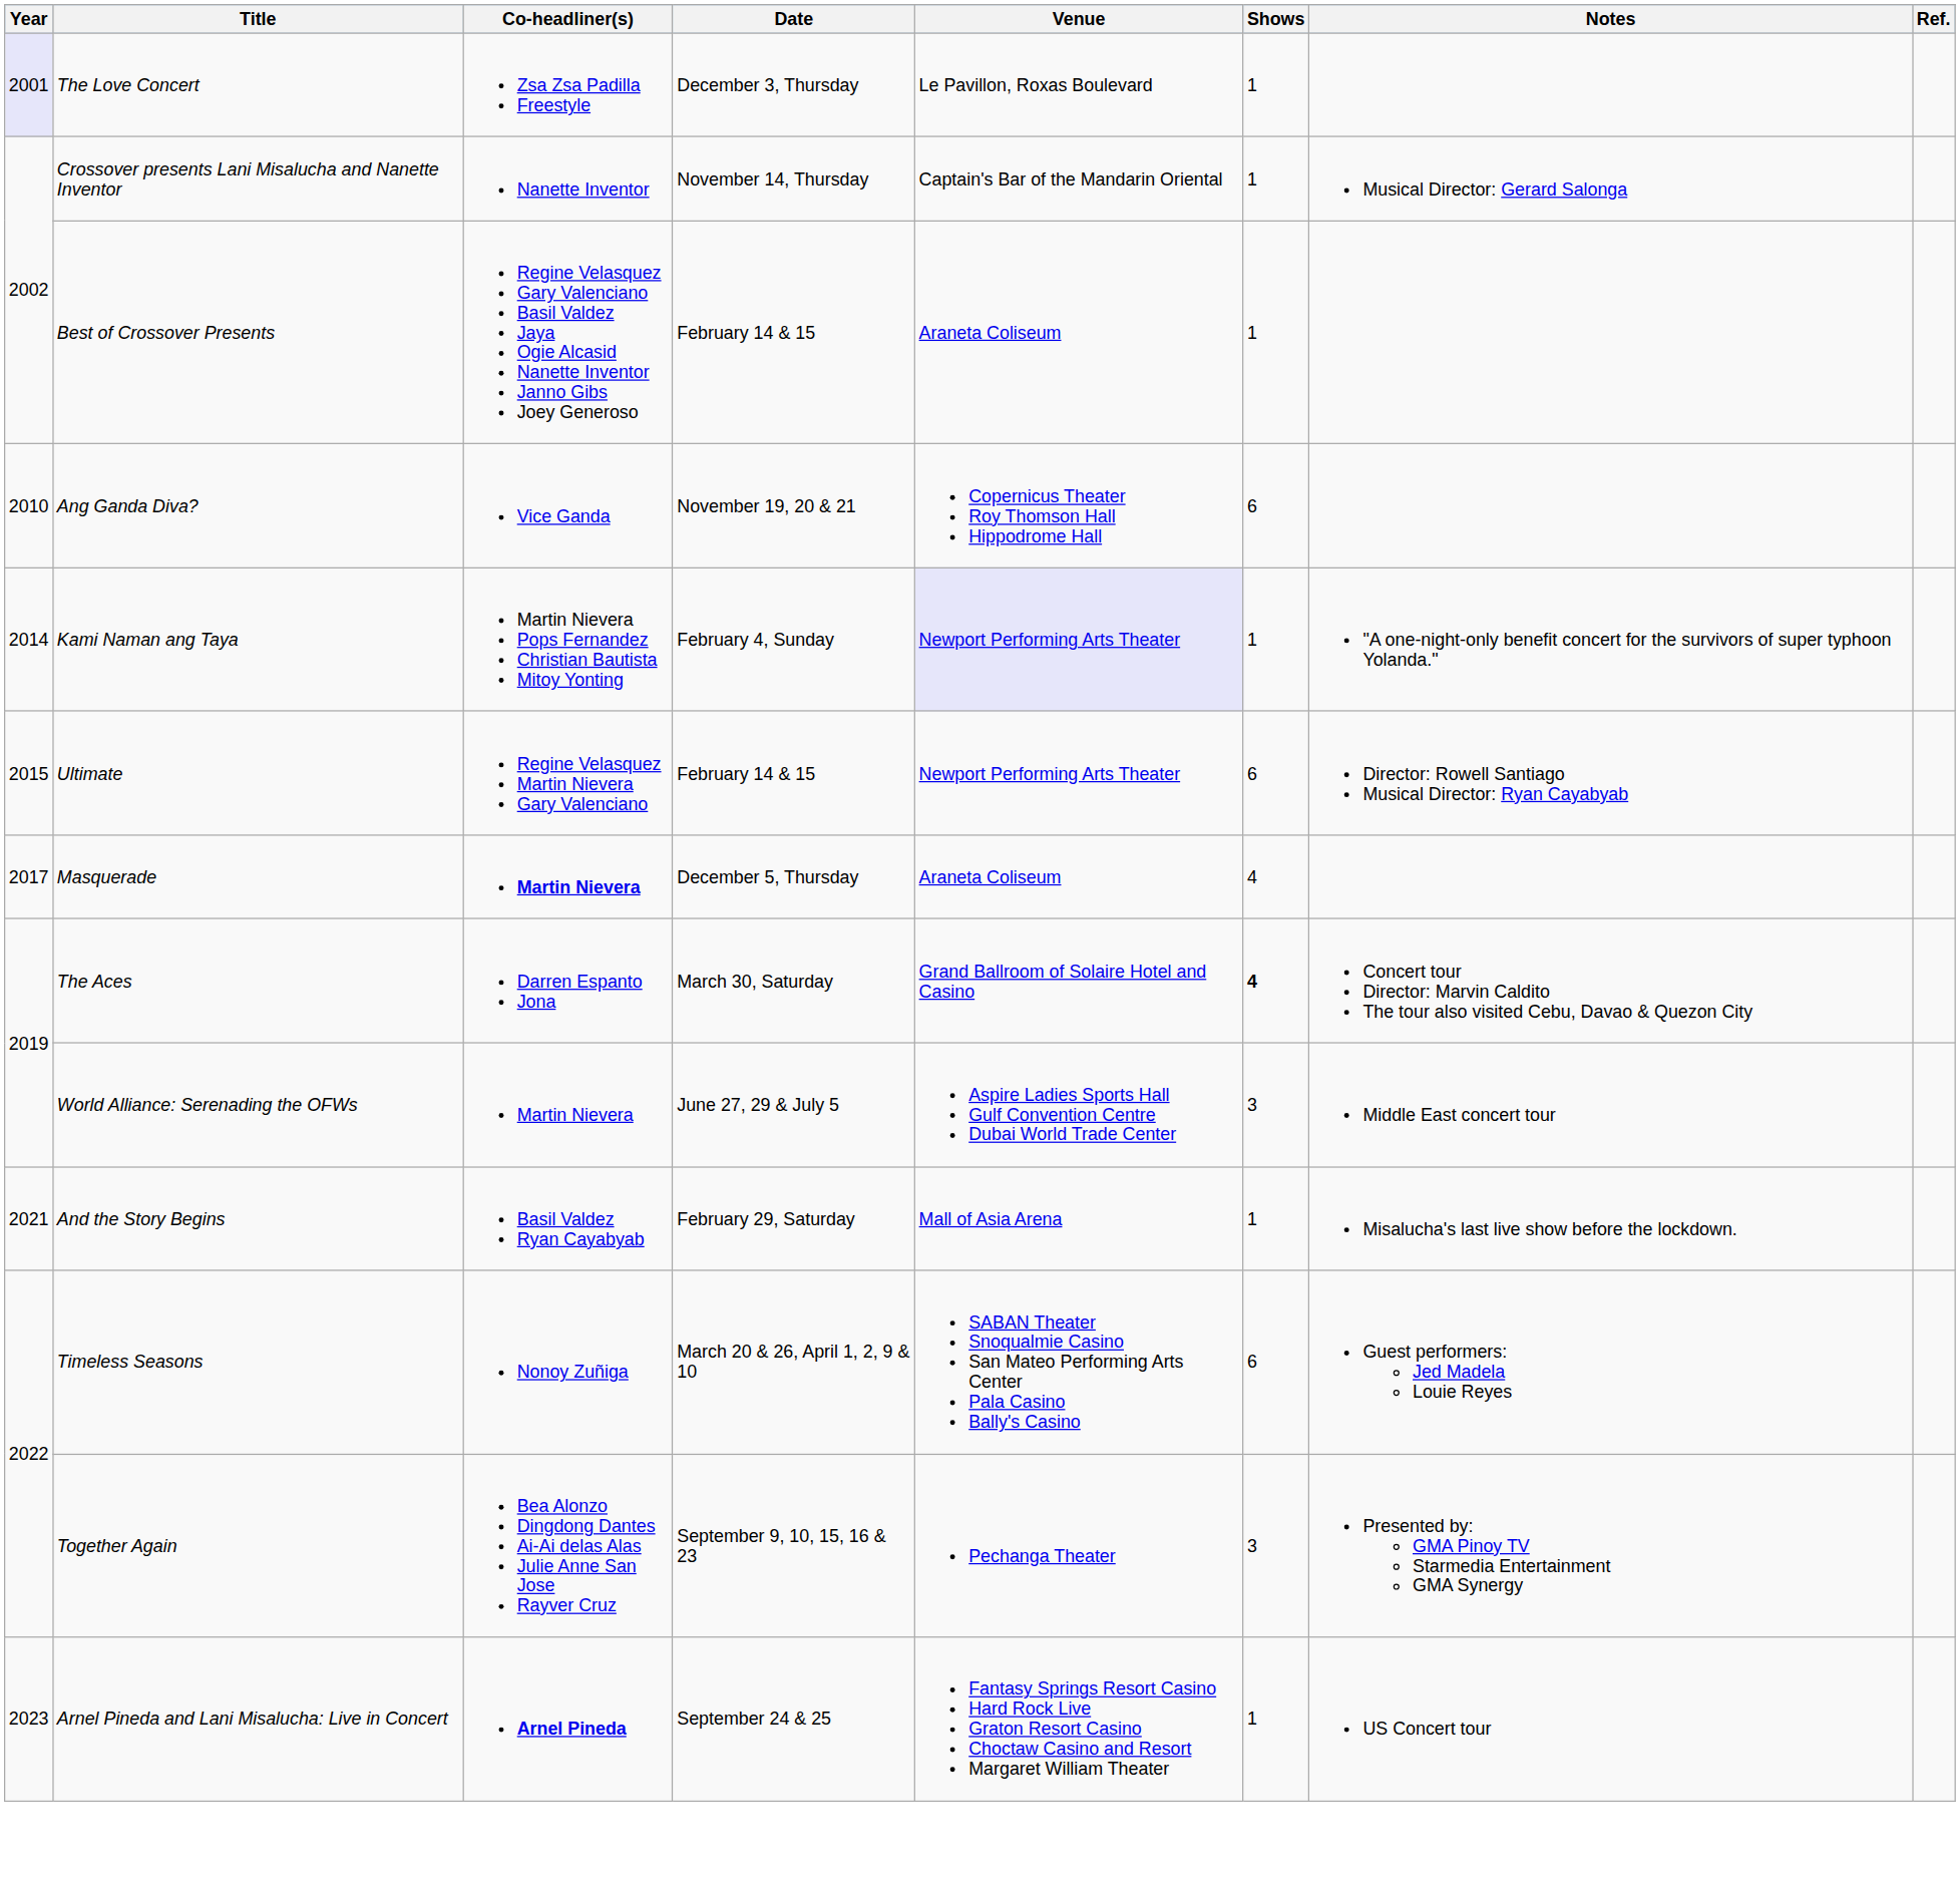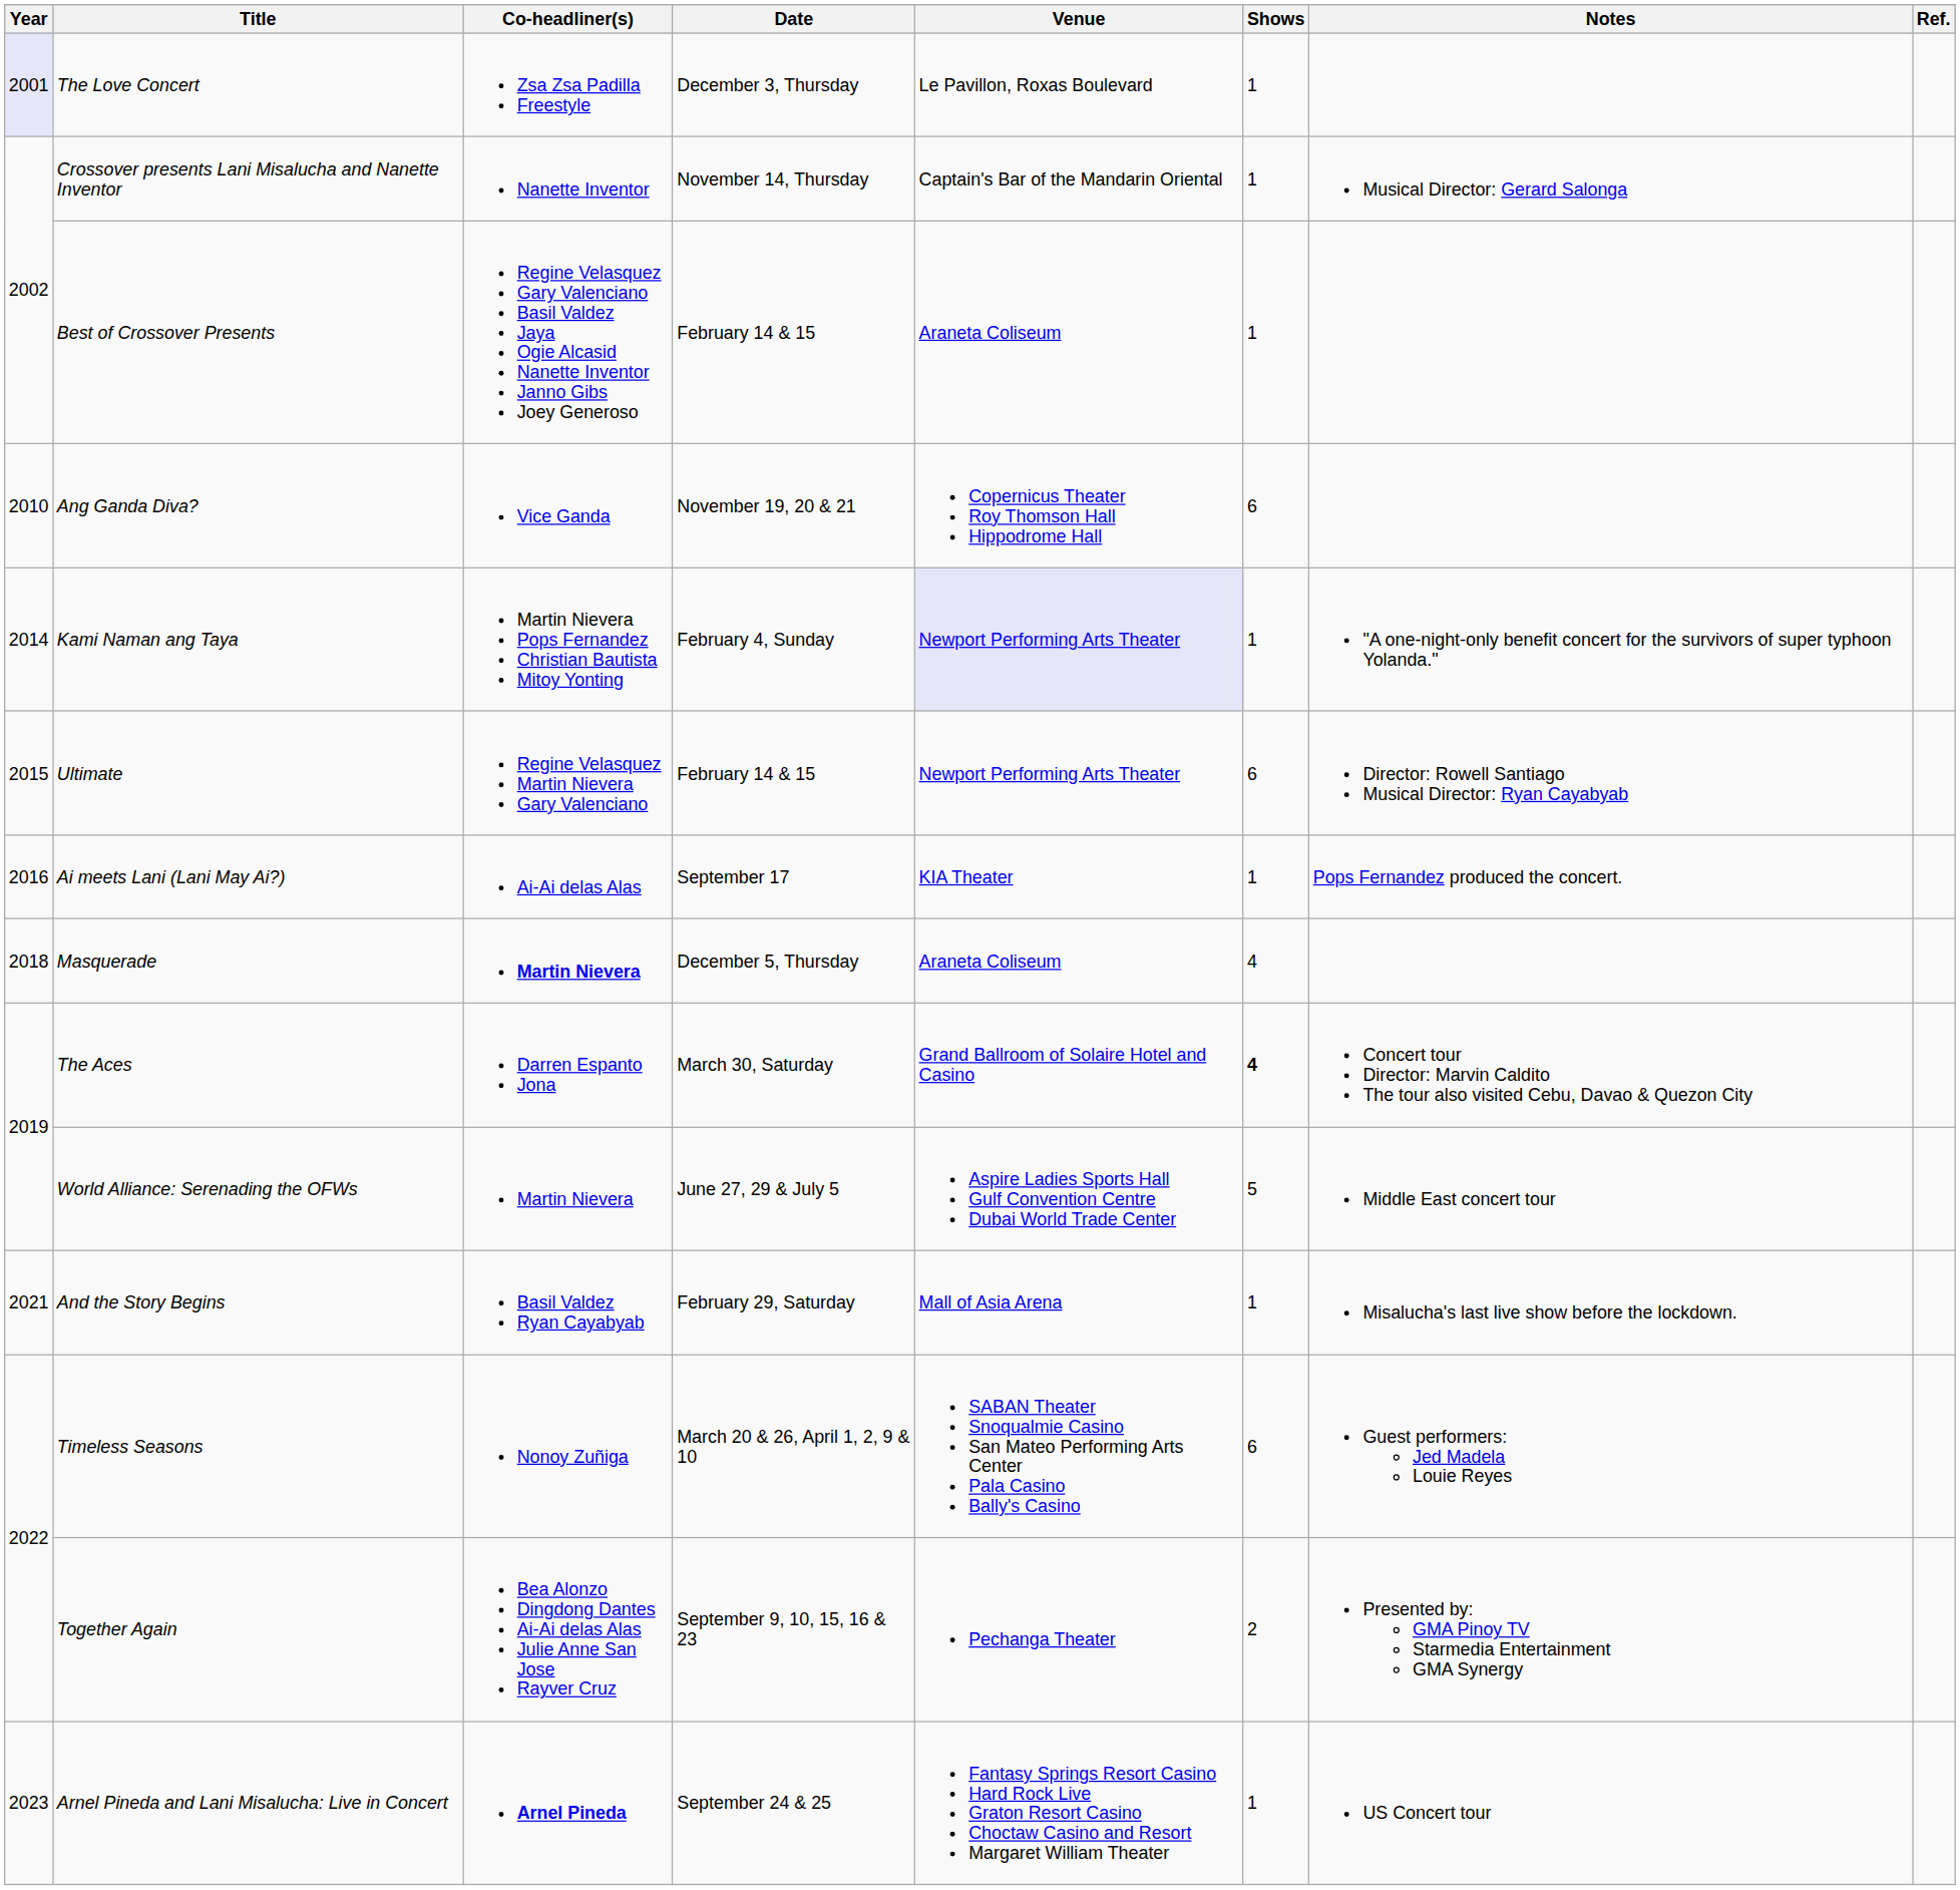 <table class="wikitable sortable" style="font-size:90%;">
 <tr style="background:#75b2dd; text-align:center;">
 <th>Year</th>
 <th>Title</th>
 <th>Co-headliner(s)</th>
 <th>Date</th>
 <th>Venue</th>
 <th>Shows</th>
 <th>Notes</th>
 <th>Ref.</th>
 </tr>
 <tr>
 <td style="background: lavender;">2001</td>
 <td><em>The Love Concert</em></td>
 <td><br><ul><li><a href='#'>Zsa Zsa Padilla</a></li><li><a href='#'>Freestyle</a></li></ul></td>
 <td>December 3, Thursday</td>
 <td>Le Pavillon, Roxas Boulevard</td>
 <td><div>1</div></td>
 <td></td>
 <td></td>
 </tr>
 <tr>
 <td rowspan="2">2002</td>
 <td><em>Crossover presents Lani Misalucha and Nanette Inventor</em></td>
 <td><br><ul><li><a href='#'>Nanette Inventor</a></li></ul></td>
 <td>November 14, Thursday</td>
 <td>Captain's Bar of the Mandarin Oriental</td>
 <td><div>1</div></td>
 <td><br><ul><li>Musical Director: <a href='#'>Gerard Salonga</a></li></ul></td>
 <td></td>
 </tr>
 <tr>
 <td><em>Best of Crossover Presents</em></td>
 <td><br><ul><li><a href='#'>Regine Velasquez</a></li><li><a href='#'>Gary Valenciano</a></li><li><a href='#'>Basil Valdez</a></li><li><a href='#'>Jaya</a></li><li><a href='#'>Ogie Alcasid</a></li><li><a href='#'>Nanette Inventor</a></li><li><a href='#'>Janno Gibs</a></li><li>Joey Generoso</li></ul></td>
 <td>February 14 & 15</td>
 <td><a href='#'>Araneta Coliseum</a></td>
 <td><div>1</div></td>
 <td></td>
 <td></td>
 </tr>
 <tr>
 <td>2010</td>
 <td><em>Ang Ganda Diva?</em></td>
 <td><br><ul><li><a href='#'>Vice Ganda</a></li></ul></td>
 <td>November 19, 20 & 21</td>
 <td><br><ul><li><a href='#'>Copernicus Theater</a></li><li><a href='#'>Roy Thomson Hall</a></li><li><a href='#'>Hippodrome Hall</a></li></ul></td>
 <td><div>6</div></td>
 <td></td>
 <td></td>
 </tr>
 <tr>
 <td>2014</td>
 <td><em>Kami Naman ang Taya</em></td>
 <td><br><ul><li>Martin Nievera</li><li><a href='#'>Pops Fernandez</a></li><li><a href='#'>Christian Bautista</a></li><li><a href='#'>Mitoy Yonting</a></li></ul></td>
 <td>February 4, Sunday</td>
 <td style="background: lavender;"><a href='#'>Newport Performing Arts Theater</a></td>
 <td><div>1</div></td>
 <td><br><ul><li>"A one-night-only benefit concert for the survivors of super typhoon Yolanda."</li></ul></td>
 <td></td>
 </tr>
 <tr>
 <td>2015</td>
 <td><em>Ultimate</em></td>
 <td><br><ul><li><a href='#'>Regine Velasquez</a></li><li><a href='#'>Martin Nievera</a></li><li><a href='#'>Gary Valenciano</a></li></ul></td>
 <td>February 14 & 15</td>
 <td><a href='#'>Newport Performing Arts Theater</a></td>
 <td><div>6</div></td>
 <td><br><ul><li>Director: Rowell Santiago</li><li>Musical Director: <a href='#'>Ryan Cayabyab</a></li></ul></td>
 <td></td>
 </tr>
 <tr>
-<td>2017</td>
+<td>2016</td>
+<td><em>Ai meets Lani (Lani May Ai?)</em></td>
+<td><br><ul><li><a href='#'>Ai-Ai delas Alas</a></li></ul></td>
+<td>September 17</td>
+<td><a href='#'>KIA Theater</a></td>
+<td><div>1</div></td>
+<td><a href='#'>Pops Fernandez</a> produced the concert.</td>
+<td></td>
+</tr>
+<tr>
+<td>2018</td>
 <td><em>Masquerade</em></td>
 <td><strong><br><ul><li><a href='#'>Martin Nievera</a></li></ul></strong></td>
 <td>December 5, Thursday</td>
 <td><a href='#'>Araneta Coliseum</a></td>
 <td><div>4</div></td>
 <td></td>
 <td></td>
 </tr>
 <tr>
 <td rowspan="2">2019</td>
 <td><em>The Aces</em></td>
 <td><br><ul><li><a href='#'>Darren Espanto</a></li><li><a href='#'>Jona</a></li></ul></td>
 <td>March 30, Saturday</td>
 <td><a href='#'>Grand Ballroom of Solaire Hotel and Casino</a></td>
 <td><strong><div>4</div></strong></td>
 <td><br><ul><li>Concert tour</li><li>Director: Marvin Caldito</li><li>The tour also visited Cebu, Davao & Quezon City</li></ul></td>
 <td></td>
 </tr>
 <tr>
 <td><em>World Alliance: Serenading the OFWs</em></td>
 <td><br><ul><li><a href='#'>Martin Nievera</a></li></ul></td>
 <td>June 27, 29 & July 5</td>
 <td><br><ul><li><a href='#'>Aspire Ladies Sports Hall</a></li><li><a href='#'>Gulf Convention Centre</a></li><li><a href='#'>Dubai World Trade Center</a></li></ul></td>
-<td><div>3</div></td>
+<td><div>5</div></td>
 <td><br><ul><li>Middle East concert tour</li></ul></td>
 <td></td>
 </tr>
 <tr>
 <td>2021</td>
 <td><em>And the Story Begins</em></td>
 <td><br><ul><li><a href='#'>Basil Valdez</a></li><li><a href='#'>Ryan Cayabyab</a></li></ul></td>
 <td>February 29, Saturday</td>
 <td><a href='#'>Mall of Asia Arena</a></td>
 <td><div>1</div></td>
 <td><br><ul><li>Misalucha's last live show before the lockdown.</li></ul></td>
 <td></td>
 </tr>
 <tr>
 <td rowspan="2">2022</td>
 <td><em>Timeless Seasons</em></td>
 <td><br><ul><li><a href='#'>Nonoy Zuñiga</a></li></ul></td>
 <td>March 20 & 26, April 1, 2, 9 & 10</td>
 <td><br><ul><li><a href='#'>SABAN Theater</a></li><li><a href='#'>Snoqualmie Casino</a></li><li>San Mateo Performing Arts Center</li><li><a href='#'>Pala Casino</a></li><li><a href='#'>Bally's Casino</a></li></ul></td>
 <td><div>6</div></td>
 <td><br><ul><li>Guest performers:<ul><li><a href='#'>Jed Madela</a></li><li>Louie Reyes</li></ul></li></ul></td>
 <td></td>
 </tr>
 <tr>
 <td><em>Together Again</em></td>
 <td><br><ul><li><a href='#'>Bea Alonzo</a></li><li><a href='#'>Dingdong Dantes</a></li><li><a href='#'>Ai-Ai delas Alas</a></li><li><a href='#'>Julie Anne San Jose</a></li><li><a href='#'>Rayver Cruz</a></li></ul></td>
 <td>September 9, 10, 15, 16 & 23</td>
 <td><br><ul><li><a href='#'>Pechanga Theater</a></li></ul></td>
-<td><div>3</div></td>
+<td><div>2</div></td>
 <td><br><ul><li>Presented by:<ul><li><a href='#'>GMA Pinoy TV</a></li><li>Starmedia Entertainment</li><li>GMA Synergy</li></ul></li></ul></td>
 <td></td>
 </tr>
 <tr>
 <td>2023</td>
 <td><em>Arnel Pineda and Lani Misalucha: Live in Concert</em></td>
 <td><strong><br><ul><li><a href='#'>Arnel Pineda</a></li></ul></strong></td>
 <td>September 24 & 25</td>
 <td><br><ul><li><a href='#'>Fantasy Springs Resort Casino</a></li><li><a href='#'>Hard Rock Live</a></li><li><a href='#'>Graton Resort Casino</a></li><li><a href='#'>Choctaw Casino and Resort</a></li><li>Margaret William Theater</li></ul></td>
 <td><div>1</div></td>
 <td><br><ul><li>US Concert tour</li></ul></td>
 <td></td>
 </tr>
 </table>
